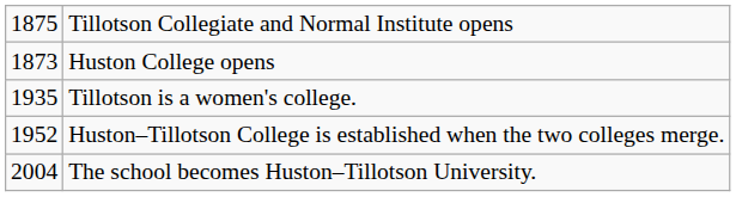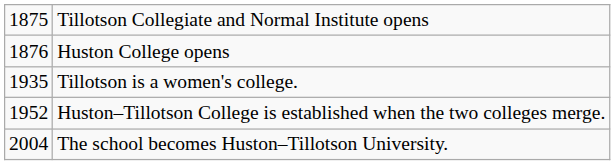 <table class= "wikitable">
 <tr>
 <td>1875</td>
 <td>Tillotson Collegiate and Normal Institute opens</td>
 </tr>
 <tr>
-<td>1873</td>
+<td>1876</td>
 <td>Huston College opens</td>
 </tr>
 <tr>
 <td>1935</td>
 <td>Tillotson is a women's college.</td>
 </tr>
 <tr>
 <td>1952</td>
 <td>Huston–Tillotson College is established when the two colleges merge.</td>
 </tr>
 <tr>
 <td>2004</td>
 <td>The school becomes Huston–Tillotson University.</td>
 </tr>
 </table>
